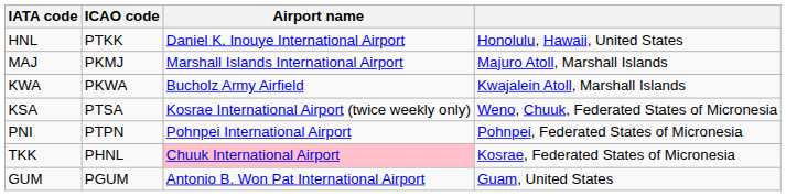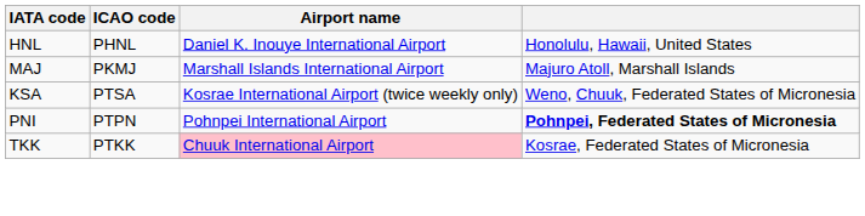 <table class="wikitable">
 <tr>
 <th>IATA code</th>
 <th>ICAO code</th>
 <th>Airport name</th>
 <th></th>
 </tr>
 <tr>
 <td>HNL</td>
-<td>PTKK</td>
+<td>PHNL</td>
 <td><a href='#'>Daniel K. Inouye International Airport</a></td>
 <td><a href='#'>Honolulu</a>, <a href='#'>Hawaii</a>, United States</td>
 </tr>
 <tr>
 <td>MAJ</td>
 <td>PKMJ</td>
 <td><a href='#'>Marshall Islands International Airport</a></td>
 <td><a href='#'>Majuro Atoll</a>, Marshall Islands</td>
-</tr>
-<tr>
-<td>KWA</td>
-<td>PKWA</td>
-<td><a href='#'>Bucholz Army Airfield</a></td>
-<td><a href='#'>Kwajalein Atoll</a>, Marshall Islands</td>
 </tr>
 <tr>
 <td>KSA</td>
 <td>PTSA</td>
 <td><a href='#'>Kosrae International Airport</a> (twice weekly only)</td>
 <td><a href='#'>Weno</a>, <a href='#'>Chuuk</a>, Federated States of Micronesia</td>
 </tr>
 <tr>
 <td>PNI</td>
 <td>PTPN</td>
 <td><a href='#'>Pohnpei International Airport</a></td>
-<td><a href='#'>Pohnpei</a>, Federated States of Micronesia</td>
+<td><strong><a href='#'>Pohnpei</a>, Federated States of Micronesia</strong></td>
 </tr>
 <tr>
 <td>TKK</td>
-<td>PHNL</td>
+<td>PTKK</td>
 <td style="background: pink;"><a href='#'>Chuuk International Airport</a></td>
 <td><a href='#'>Kosrae</a>, Federated States of Micronesia</td>
 </tr>
-<tr>
-<td>GUM</td>
-<td>PGUM</td>
-<td><a href='#'>Antonio B. Won Pat International Airport</a></td>
-<td><a href='#'>Guam</a>, United States</td>
-</tr>
 </table>
